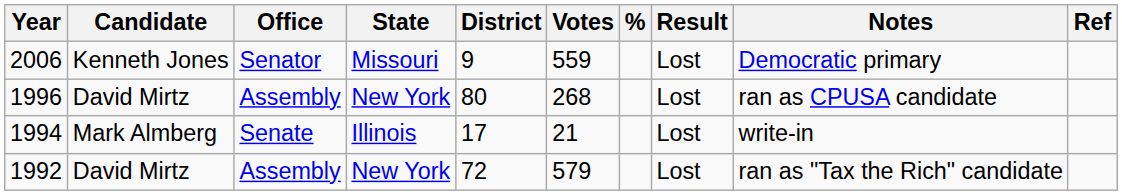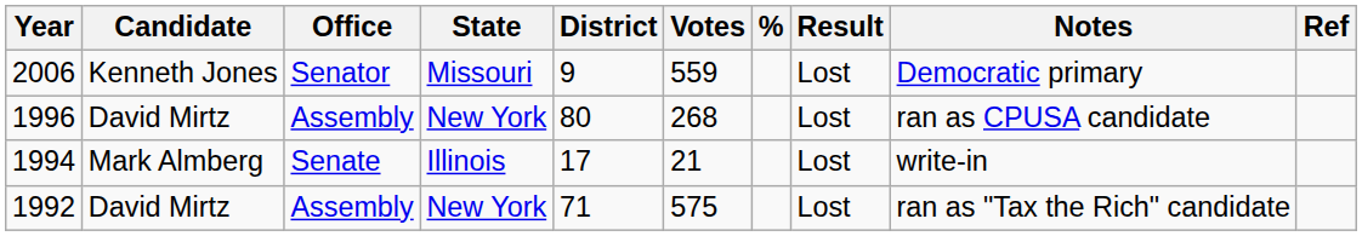 <table class="wikitable sortable" style="font-size:100%">
 <tr>
 <th>Year</th>
 <th>Candidate</th>
 <th>Office</th>
 <th>State</th>
 <th>District</th>
 <th>Votes</th>
 <th>%</th>
 <th>Result</th>
 <th>Notes</th>
 <th>Ref</th>
 </tr>
 <tr>
 <td>2006</td>
 <td>Kenneth Jones</td>
 <td><a href='#'>Senator</a></td>
 <td><a href='#'>Missouri</a></td>
 <td>9</td>
 <td>559</td>
 <td></td>
 <td> Lost</td>
 <td><a href='#'>Democratic</a> primary</td>
 <td></td>
 </tr>
 <tr>
 <td>1996</td>
 <td>David Mirtz</td>
 <td><a href='#'>Assembly</a></td>
 <td><a href='#'>New York</a></td>
 <td>80</td>
 <td>268</td>
 <td></td>
 <td> Lost</td>
 <td>ran as <a href='#'>CPUSA</a> candidate</td>
 <td></td>
 </tr>
 <tr>
 <td>1994</td>
 <td>Mark Almberg</td>
 <td><a href='#'>Senate</a></td>
 <td><a href='#'>Illinois</a></td>
 <td>17</td>
 <td>21</td>
 <td></td>
 <td> Lost</td>
 <td>write-in</td>
 <td></td>
 </tr>
 <tr>
 <td>1992</td>
 <td>David Mirtz</td>
 <td><a href='#'>Assembly</a></td>
 <td><a href='#'>New York</a></td>
-<td>72</td>
-<td>579</td>
+<td>71</td>
+<td>575</td>
 <td></td>
 <td> Lost</td>
 <td>ran as "Tax the Rich" candidate</td>
 <td></td>
 </tr>
 </table>
